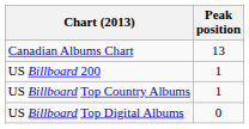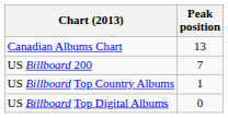 <table class="wikitable sortable">
 <tr>
 <th>Chart (2013)</th>
 <th>Peak<br>position</th>
 </tr>
 <tr>
 <td><a href='#'>Canadian Albums Chart</a></td>
 <td align="center">13</td>
 </tr>
 <tr>
 <td>US <a href='#'><em>Billboard</em> 200</a></td>
-<td align="center">1</td>
+<td align="center">7</td>
 </tr>
 <tr>
 <td>US <em><a href='#'>Billboard</a></em> <a href='#'>Top Country Albums</a></td>
 <td align="center">1</td>
 </tr>
 <tr>
 <td>US <em><a href='#'>Billboard</a></em> <a href='#'>Top Digital Albums</a></td>
 <td align="center">0</td>
 </tr>
 </table>
